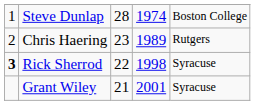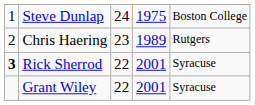 <table class="wikitable">
 <tr>
 </tr>
 <tr>
 <td>1</td>
 <td><a href='#'>Steve Dunlap</a></td>
-<td>28</td>
-<td><a href='#'>1974</a></td>
+<td>24</td>
+<td><a href='#'>1975</a></td>
 <td style="font-size:80%;">Boston College</td>
 </tr>
 <tr>
 <td>2</td>
 <td>Chris Haering</td>
 <td>23</td>
 <td><a href='#'>1989</a></td>
 <td style="font-size:80%;">Rutgers</td>
 </tr>
 <tr>
 <td><strong>3</strong></td>
 <td><a href='#'>Rick Sherrod</a></td>
 <td>22</td>
-<td><a href='#'>1998</a></td>
+<td><a href='#'>2001</a></td>
 <td style="font-size:80%;">Syracuse</td>
 </tr>
 <tr>
 <td></td>
 <td><a href='#'>Grant Wiley</a></td>
-<td>21</td>
+<td>22</td>
 <td><a href='#'>2001</a></td>
 <td style="font-size:80%;">Syracuse</td>
 </tr>
 </table>
